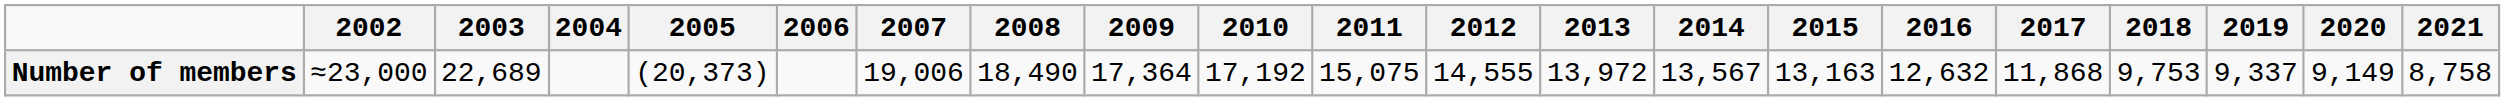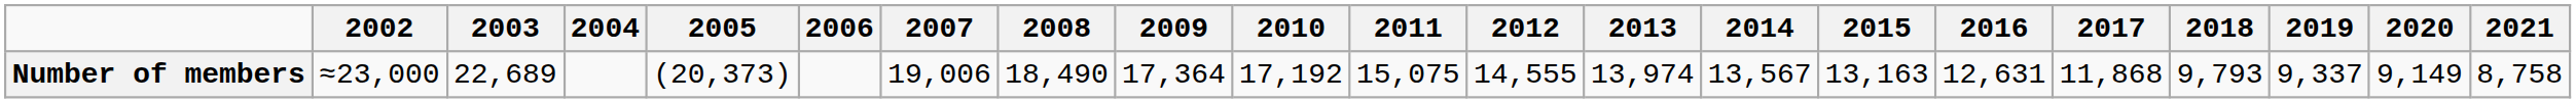 <table class="wikitable">
 <tr align="center">
 <td></td>
 <th>2002</th>
 <th>2003</th>
 <th>2004</th>
 <th>2005</th>
 <th>2006</th>
 <th>2007</th>
 <th>2008</th>
 <th>2009</th>
 <th>2010</th>
 <th>2011</th>
 <th>2012</th>
 <th>2013</th>
 <th>2014</th>
 <th>2015</th>
 <th>2016</th>
 <th>2017</th>
 <th>2018</th>
 <th>2019</th>
 <th>2020</th>
 <th>2021</th>
 </tr>
 <tr>
 <th>Number of members</th>
 <td>≈23,000</td>
 <td>22,689</td>
 <td></td>
 <td>(20,373)</td>
 <td></td>
 <td>19,006</td>
 <td>18,490</td>
 <td>17,364</td>
 <td>17,192</td>
 <td>15,075</td>
 <td>14,555</td>
-<td>13,972</td>
+<td>13,974</td>
 <td>13,567</td>
 <td>13,163</td>
-<td>12,632</td>
+<td>12,631</td>
 <td>11,868</td>
-<td>9,753</td>
+<td>9,793</td>
 <td>9,337</td>
 <td>9,149</td>
 <td>8,758</td>
 </tr>
 </table>
